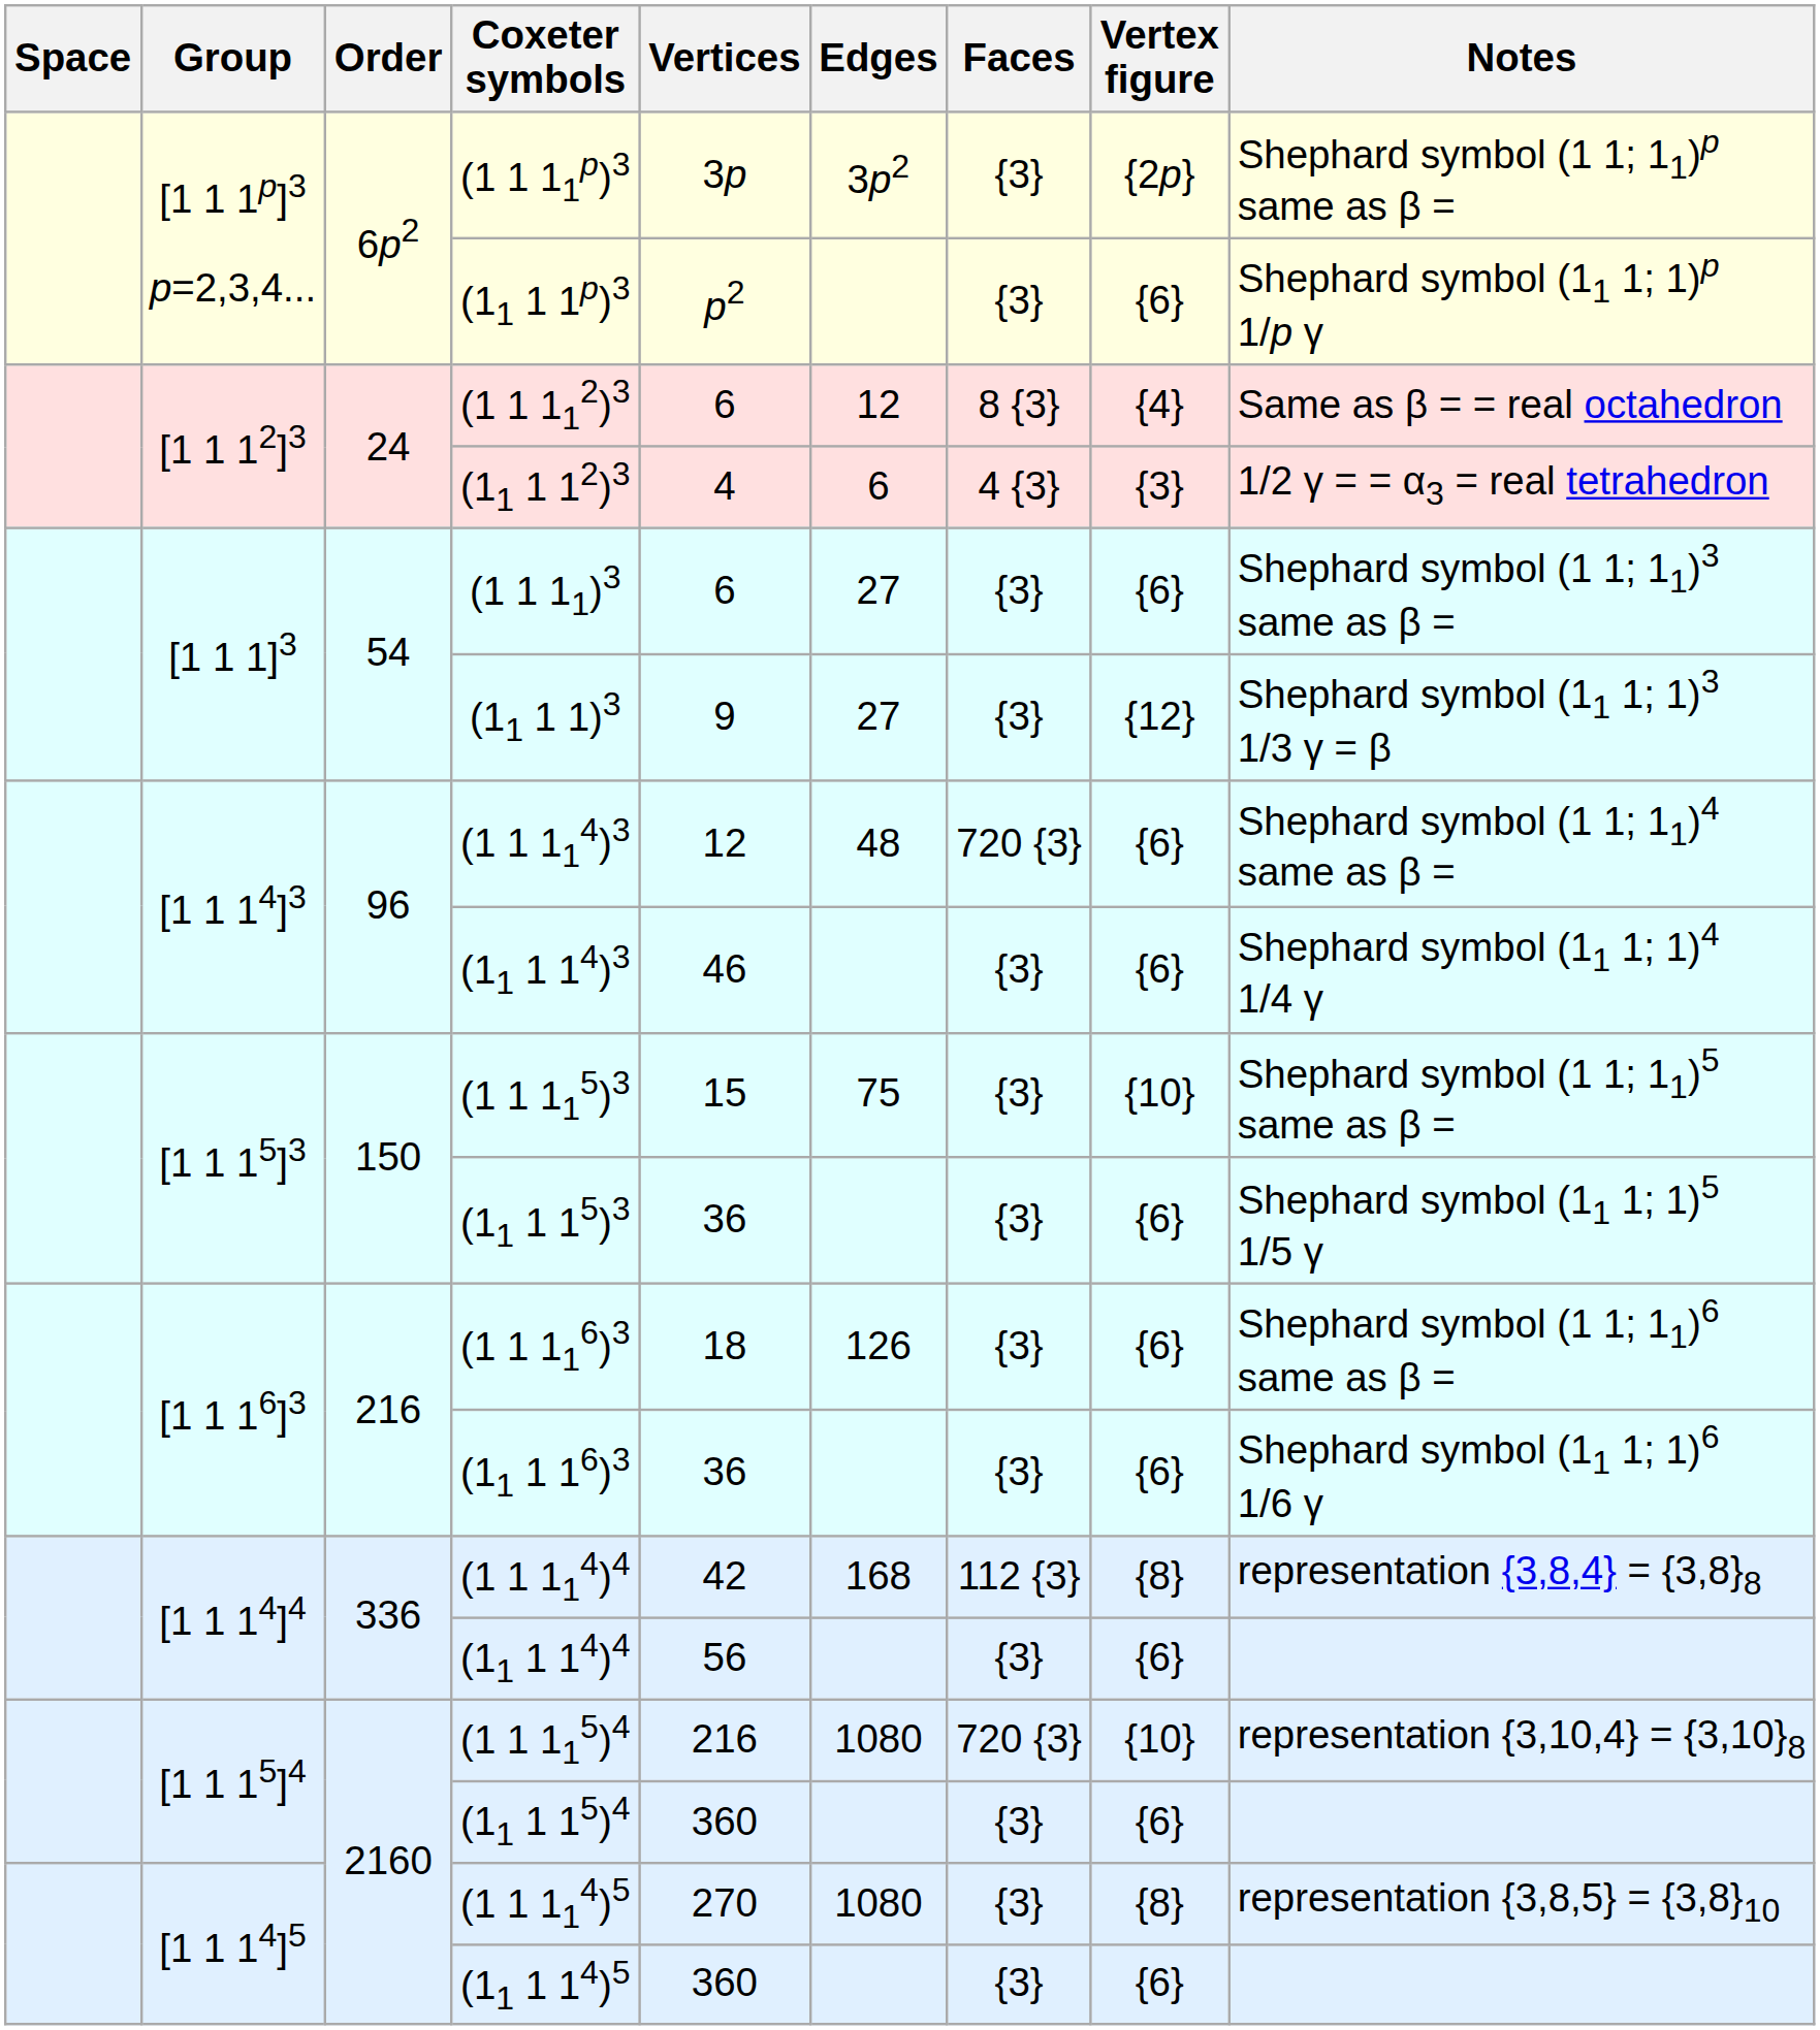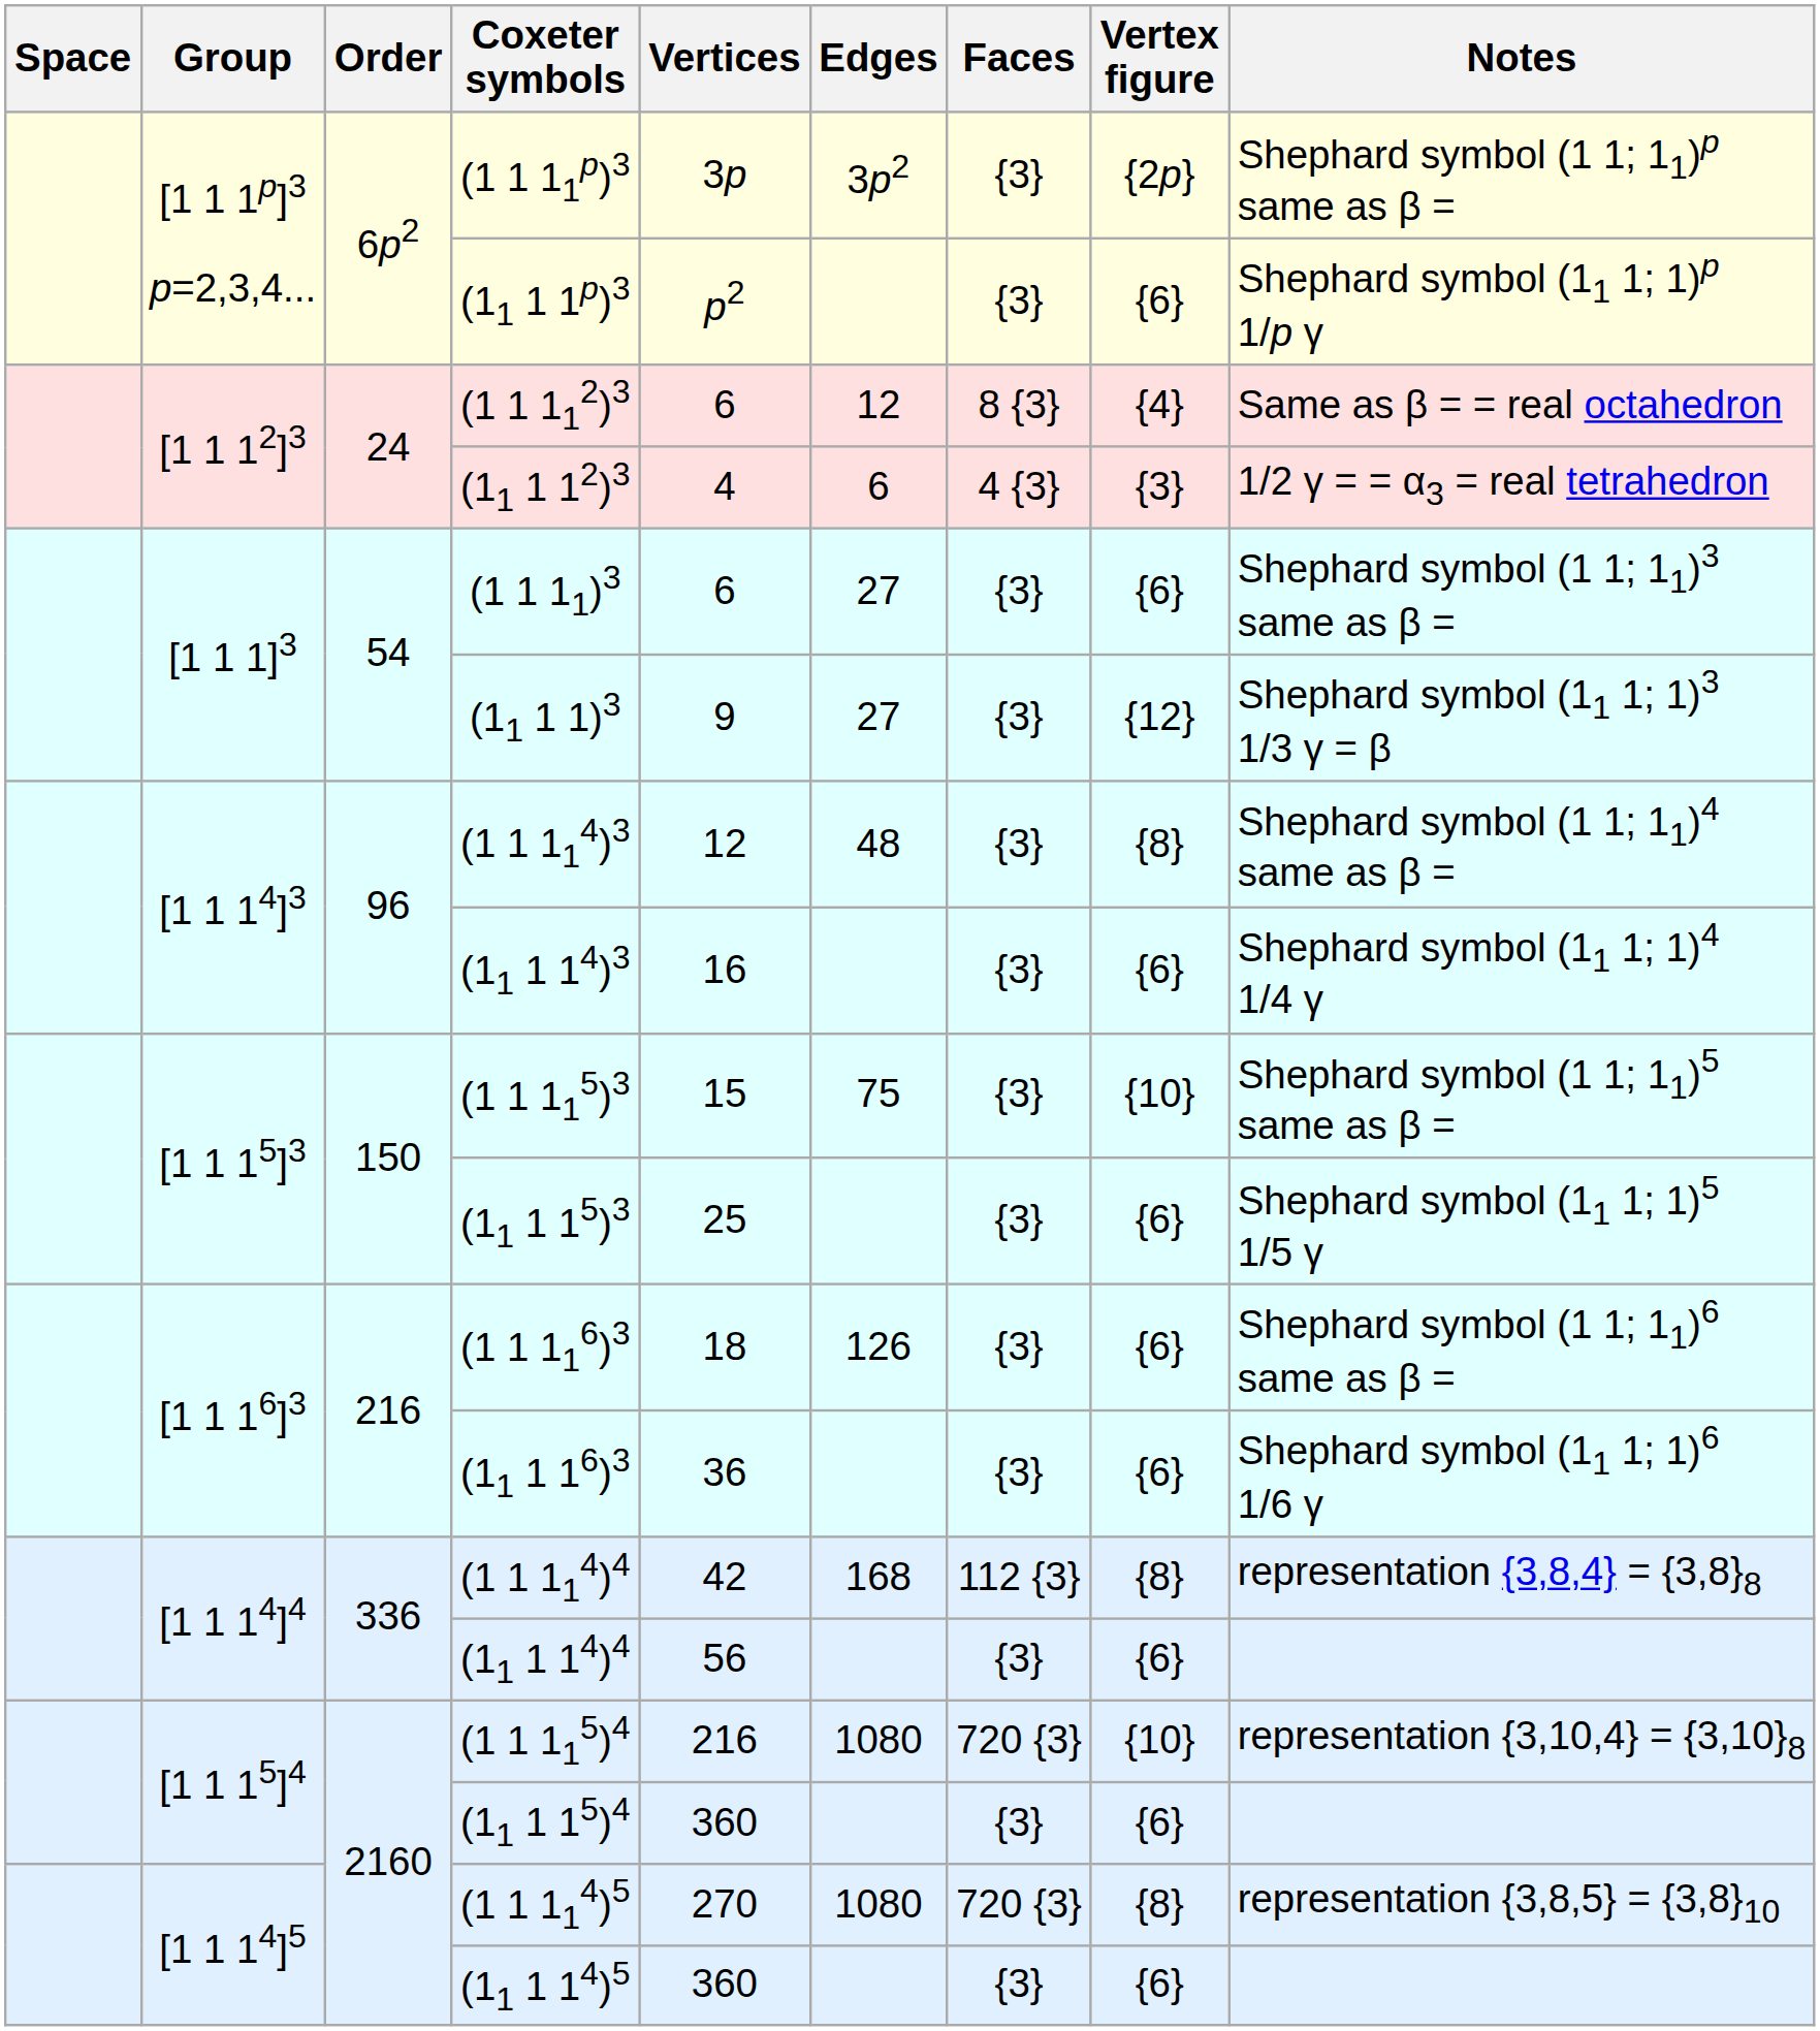 <table class="wikitable sortable">
 <tr>
 <th>Space</th>
 <th>Group</th>
 <th>Order</th>
 <th>Coxeter<br>symbols</th>
 <th>Vertices</th>
 <th>Edges</th>
 <th>Faces</th>
 <th>Vertex<br>figure</th>
 <th>Notes</th>
 </tr>
 <tr align=center BGCOLOR="#ffffe0">
 <td rowspan=2></td>
 <td rowspan=2>[1 1 1<sup><em>p</em></sup>]<sup>3</sup><br><br><em>p</em>=2,3,4...</td>
 <td rowspan=2>6<em>p</em><sup>2</sup></td>
 <td>(1 1 1<sub>1</sub><sup><em>p</em></sup>)<sup>3</sup><br></td>
 <td>3<em>p</em></td>
 <td>3<em>p</em><sup>2</sup></td>
 <td>{3}</td>
 <td>{2<em>p</em>}</td>
 <td align=left>Shephard symbol (1 1; 1<sub>1</sub>)<sup><em>p</em></sup><br>same as β = </td>
 </tr>
 <tr align=center BGCOLOR="#ffffe0">
 <td>(1<sub>1</sub> 1 1<sup><em>p</em></sup>)<sup>3</sup><br></td>
 <td><em>p</em><sup>2</sup></td>
 <td></td>
 <td>{3}</td>
 <td>{6}</td>
 <td align=left>Shephard symbol (1<sub>1</sub> 1; 1)<sup><em>p</em></sup><br>1/<em>p</em> γ</td>
 </tr>
 <tr align=center BGCOLOR="#ffe0e0">
 <td rowspan=2></td>
 <td rowspan=2>[1 1 1<sup>2</sup>]<sup>3</sup><br></td>
 <td rowspan=2>24</td>
 <td>(1 1 1<sub>1</sub><sup>2</sup>)<sup>3</sup><br></td>
 <td>6</td>
 <td>12</td>
 <td>8 {3}</td>
 <td>{4}</td>
 <td align=left>Same as β =  = real <a href='#'>octahedron</a></td>
 </tr>
 <tr align=center BGCOLOR="#ffe0e0">
 <td>(1<sub>1</sub> 1 1<sup>2</sup>)<sup>3</sup><br></td>
 <td>4</td>
 <td>6</td>
 <td>4 {3}</td>
 <td>{3}</td>
 <td align=left>1/2 γ =  = α<sub>3</sub> = real <a href='#'>tetrahedron</a></td>
 </tr>
 <tr align=center BGCOLOR="#e0ffff">
 <td rowspan=2></td>
 <td rowspan=2>[1 1 1]<sup>3</sup><br></td>
 <td rowspan=2>54</td>
 <td>(1 1 1<sub>1</sub>)<sup>3</sup><br></td>
 <td>6</td>
 <td>27</td>
 <td>{3}</td>
 <td>{6}</td>
 <td align=left>Shephard symbol (1 1; 1<sub>1</sub>)<sup>3</sup><br>same as β = </td>
 </tr>
 <tr align=center BGCOLOR="#e0ffff">
 <td>(1<sub>1</sub> 1 1)<sup>3</sup><br></td>
 <td>9</td>
 <td>27</td>
 <td>{3}</td>
 <td>{12}</td>
 <td align=left>Shephard symbol (1<sub>1</sub> 1; 1)<sup>3</sup><br>1/3 γ = β</td>
 </tr>
 <tr align=center BGCOLOR="#e0ffff">
 <td rowspan=2></td>
 <td rowspan=2>[1 1 1<sup>4</sup>]<sup>3</sup><br></td>
 <td rowspan=2>96</td>
 <td>(1 1 1<sub>1</sub><sup>4</sup>)<sup>3</sup><br></td>
 <td>12</td>
 <td>48</td>
-<td>720 {3}</td>
-<td>{6}</td>
+<td>{3}</td>
+<td>{8}</td>
 <td align=left>Shephard symbol (1 1; 1<sub>1</sub>)<sup>4</sup><br>same as β = </td>
 </tr>
 <tr align=center BGCOLOR="#e0ffff">
 <td>(1<sub>1</sub> 1 1<sup>4</sup>)<sup>3</sup><br></td>
-<td>46</td>
+<td>16</td>
 <td></td>
 <td>{3}</td>
 <td>{6}</td>
 <td align=left>Shephard symbol (1<sub>1</sub> 1; 1)<sup>4</sup><br>1/4 γ</td>
 </tr>
 <tr align=center BGCOLOR="#e0ffff">
 <td rowspan=2></td>
 <td rowspan=2>[1 1 1<sup>5</sup>]<sup>3</sup><br></td>
 <td rowspan=2>150</td>
 <td>(1 1 1<sub>1</sub><sup>5</sup>)<sup>3</sup><br></td>
 <td>15</td>
 <td>75</td>
 <td>{3}</td>
 <td>{10}</td>
 <td align=left>Shephard symbol (1 1; 1<sub>1</sub>)<sup>5</sup><br>same as β = </td>
 </tr>
 <tr align=center BGCOLOR="#e0ffff">
 <td>(1<sub>1</sub> 1 1<sup>5</sup>)<sup>3</sup><br></td>
-<td>36</td>
+<td>25</td>
 <td></td>
 <td>{3}</td>
 <td>{6}</td>
 <td align=left>Shephard symbol (1<sub>1</sub> 1; 1)<sup>5</sup><br>1/5 γ</td>
 </tr>
 <tr align=center BGCOLOR="#e0ffff">
 <td rowspan=2></td>
 <td rowspan=2>[1 1 1<sup>6</sup>]<sup>3</sup><br></td>
 <td rowspan=2>216</td>
 <td>(1 1 1<sub>1</sub><sup>6</sup>)<sup>3</sup><br></td>
 <td>18</td>
 <td>126</td>
 <td>{3}</td>
 <td>{6}</td>
 <td align=left>Shephard symbol (1 1; 1<sub>1</sub>)<sup>6</sup><br>same as β = </td>
 </tr>
 <tr align=center BGCOLOR="#e0ffff">
 <td>(1<sub>1</sub> 1 1<sup>6</sup>)<sup>3</sup><br></td>
 <td>36</td>
 <td></td>
 <td>{3}</td>
 <td>{6}</td>
 <td align=left>Shephard symbol (1<sub>1</sub> 1; 1)<sup>6</sup><br>1/6 γ</td>
 </tr>
 <tr align=center BGCOLOR="#e0f0ff">
 <td rowspan=2></td>
 <td rowspan=2>[1 1 1<sup>4</sup>]<sup>4</sup><br></td>
 <td rowspan=2>336</td>
 <td>(1 1 1<sub>1</sub><sup>4</sup>)<sup>4</sup><br></td>
 <td>42</td>
 <td>168</td>
 <td>112 {3}</td>
 <td>{8}</td>
 <td align=left> representation <a href='#'>{3,8,4}</a> = {3,8}<sub>8</sub></td>
 </tr>
 <tr align=center BGCOLOR="#e0f0ff">
 <td>(1<sub>1</sub> 1 1<sup>4</sup>)<sup>4</sup><br></td>
 <td>56</td>
 <td></td>
 <td>{3}</td>
 <td>{6}</td>
 <td></td>
 </tr>
 <tr align=center BGCOLOR="#e0f0ff">
 <td rowspan=2></td>
 <td rowspan=2>[1 1 1<sup>5</sup>]<sup>4</sup><br></td>
 <td rowspan=4>2160</td>
 <td>(1 1 1<sub>1</sub><sup>5</sup>)<sup>4</sup><br></td>
 <td>216</td>
 <td>1080</td>
 <td>720 {3}</td>
 <td>{10}</td>
 <td align=left> representation {3,10,4} = {3,10}<sub>8</sub></td>
 </tr>
 <tr align=center BGCOLOR="#e0f0ff">
 <td>(1<sub>1</sub> 1 1<sup>5</sup>)<sup>4</sup><br></td>
 <td>360</td>
 <td></td>
 <td>{3}</td>
 <td>{6}</td>
 <td align=left></td>
 </tr>
 <tr align=center BGCOLOR="#e0f0ff">
 <td rowspan=2></td>
 <td rowspan=2>[1 1 1<sup>4</sup>]<sup>5</sup><br></td>
 <td>(1 1 1<sub>1</sub><sup>4</sup>)<sup>5</sup><br></td>
 <td>270</td>
 <td>1080</td>
-<td>{3}</td>
+<td>720 {3}</td>
 <td>{8}</td>
 <td align=left> representation {3,8,5} = {3,8}<sub>10</sub></td>
 </tr>
 <tr align=center BGCOLOR="#e0f0ff">
 <td>(1<sub>1</sub> 1 1<sup>4</sup>)<sup>5</sup><br></td>
 <td>360</td>
 <td></td>
 <td>{3}</td>
 <td>{6}</td>
 <td></td>
 </tr>
 </table>
